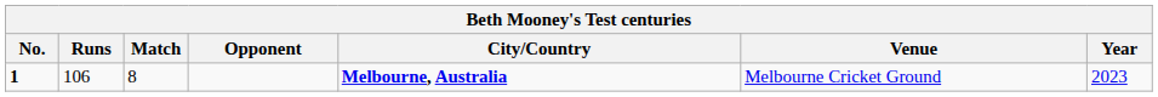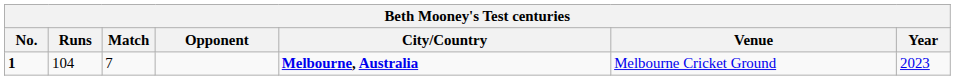 <table class="wikitable">
 <tr>
 <th colspan="7">Beth Mooney's Test centuries</th>
 </tr>
 <tr>
 <th style="width:40px;">No.</th>
 <th style="width:50px;">Runs</th>
 <th style="width:50px;">Match</th>
 <th style="width:125px;">Opponent</th>
 <th style="width:350px;">City/Country</th>
 <th style="width:300px;">Venue</th>
 <th style="width:50px;">Year</th>
 </tr>
 <tr>
 <td><strong>1</strong></td>
-<td>106</td>
-<td>8</td>
+<td>104</td>
+<td>7</td>
 <td></td>
 <td><strong> <a href='#'>Melbourne</a>, <a href='#'>Australia</a></strong></td>
 <td><a href='#'>Melbourne Cricket Ground</a></td>
 <td><a href='#'>2023</a></td>
 </tr>
 </table>
